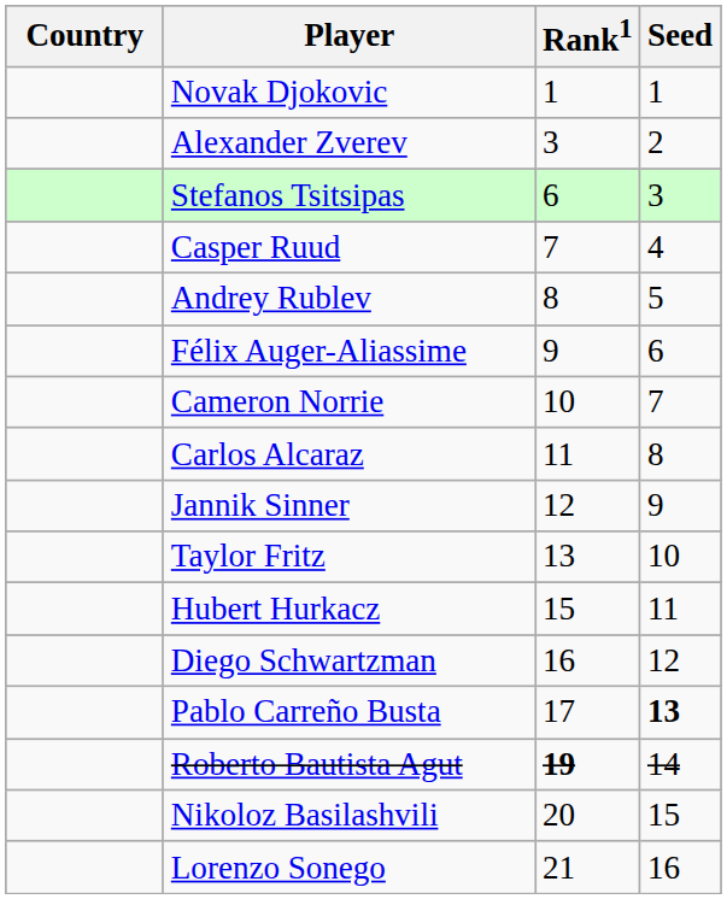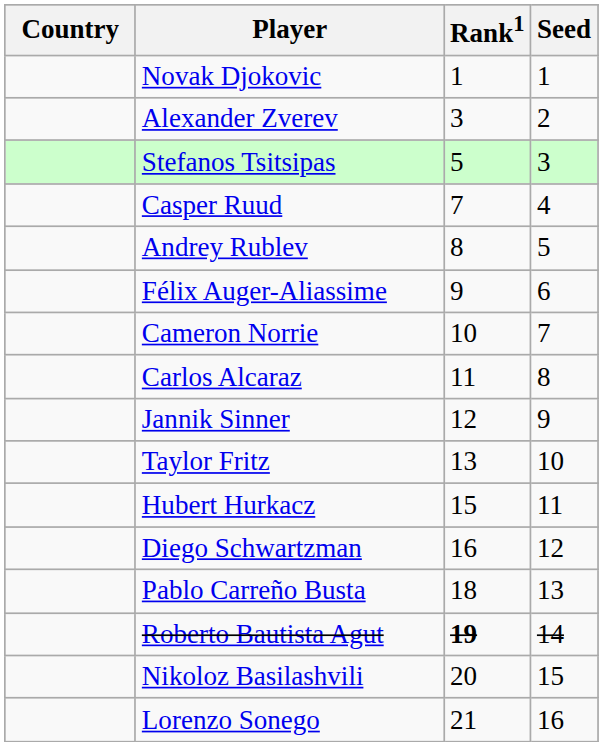 <table class="sortable wikitable">
 <tr>
 <th width="70">Country</th>
 <th width="175">Player</th>
 <th>Rank<sup>1</sup></th>
 <th>Seed</th>
 </tr>
 <tr>
 <td></td>
 <td><a href='#'>Novak Djokovic</a></td>
 <td>1</td>
 <td>1</td>
 </tr>
 <tr>
 <td></td>
 <td><a href='#'>Alexander Zverev</a></td>
 <td>3</td>
 <td>2</td>
 </tr>
 <tr bgcolor=#cfc>
 <td></td>
 <td><a href='#'>Stefanos Tsitsipas</a></td>
-<td>6</td>
+<td>5</td>
 <td>3</td>
 </tr>
 <tr>
 <td></td>
 <td><a href='#'>Casper Ruud</a></td>
 <td>7</td>
 <td>4</td>
 </tr>
 <tr>
 <td></td>
 <td><a href='#'>Andrey Rublev</a></td>
 <td>8</td>
 <td>5</td>
 </tr>
 <tr>
 <td></td>
 <td><a href='#'>Félix Auger-Aliassime</a></td>
 <td>9</td>
 <td>6</td>
 </tr>
 <tr>
 <td></td>
 <td><a href='#'>Cameron Norrie</a></td>
 <td>10</td>
 <td>7</td>
 </tr>
 <tr>
 <td></td>
 <td><a href='#'>Carlos Alcaraz</a></td>
 <td>11</td>
 <td>8</td>
 </tr>
 <tr>
 <td></td>
 <td><a href='#'>Jannik Sinner</a></td>
 <td>12</td>
 <td>9</td>
 </tr>
 <tr>
 <td></td>
 <td><a href='#'>Taylor Fritz</a></td>
 <td>13</td>
 <td>10</td>
 </tr>
 <tr>
 <td></td>
 <td><a href='#'>Hubert Hurkacz</a></td>
 <td>15</td>
 <td>11</td>
 </tr>
 <tr>
 <td></td>
 <td><a href='#'>Diego Schwartzman</a></td>
 <td>16</td>
 <td>12</td>
 </tr>
 <tr>
 <td></td>
 <td><a href='#'>Pablo Carreño Busta</a></td>
-<td>17</td>
-<td><strong>13</strong></td>
+<td>18</td>
+<td>13</td>
 </tr>
 <tr>
 <td><s></s></td>
 <td><s><a href='#'>Roberto Bautista Agut</a></s></td>
 <td><strong><s>19</s></strong></td>
 <td><s>14</s></td>
 </tr>
 <tr>
 <td></td>
 <td><a href='#'>Nikoloz Basilashvili</a></td>
 <td>20</td>
 <td>15</td>
 </tr>
 <tr>
 <td></td>
 <td><a href='#'>Lorenzo Sonego</a></td>
 <td>21</td>
 <td>16</td>
 </tr>
 </table>
